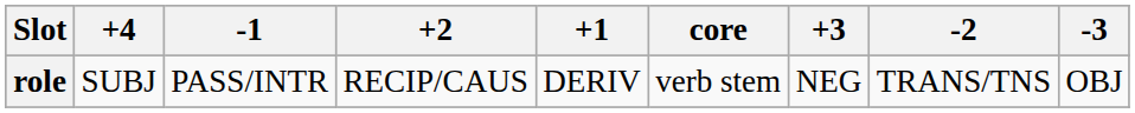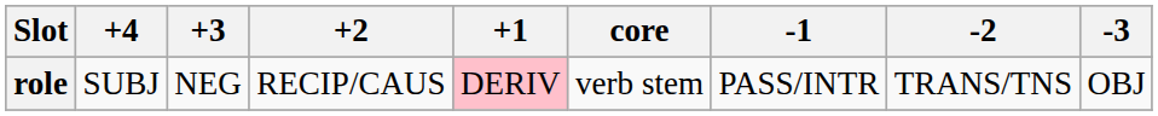 <table class="wikitable">
 <tr>
 <th scope="col">Slot</th>
 <th scope="col">+4</th>
-<th scope="col">-1</th>
+<th scope="col">+3</th>
 <th scope="col">+2</th>
 <th scope="col">+1</th>
 <th scope="col">core</th>
-<th scope="col">+3</th>
+<th scope="col">-1</th>
 <th scope="col">-2</th>
 <th scope="col">-3</th>
 </tr>
 <tr>
 <th scope="row">role</th>
 <td>SUBJ</td>
+<td>NEG</td>
+<td>RECIP/CAUS</td>
+<td style="background: pink;">DERIV</td>
+<td>verb stem</td>
 <td>PASS/INTR</td>
-<td>RECIP/CAUS</td>
-<td>DERIV</td>
-<td>verb stem</td>
-<td>NEG</td>
 <td>TRANS/TNS</td>
 <td>OBJ</td>
 </tr>
 </table>
